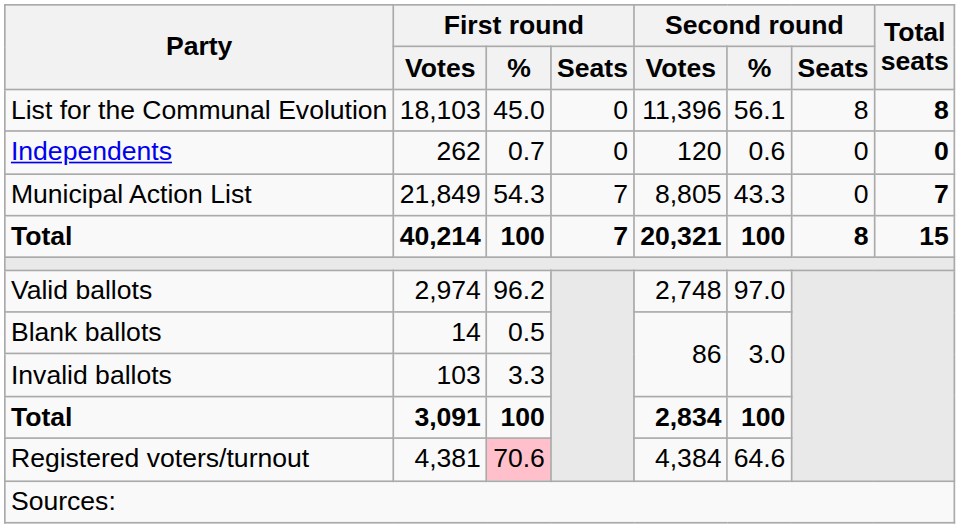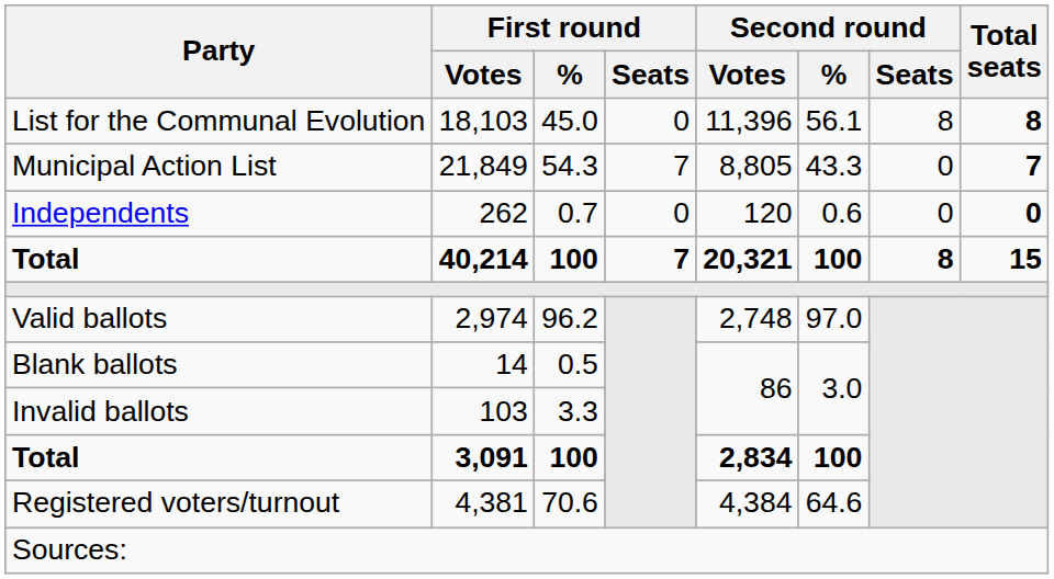 <table class="wikitable">
 <tr>
 <th rowspan="2">Party</th>
 <th colspan="3">First round</th>
 <th colspan="3">Second round</th>
 <th rowspan="2">Total<br>seats</th>
 </tr>
 <tr>
 <th>Votes</th>
 <th>%</th>
 <th>Seats</th>
 <th>Votes</th>
 <th>%</th>
 <th>Seats</th>
 </tr>
 <tr>
 <td>List for the Communal Evolution</td>
 <td style="text-align: right;">18,103</td>
 <td style="text-align: right;">45.0</td>
 <td style="text-align: right;">0</td>
 <td style="text-align: right;">11,396</td>
 <td style="text-align: right;">56.1</td>
 <td style="text-align: right;">8</td>
 <td style="text-align: right; font-weight: bold;">8</td>
 </tr>
 <tr>
+<td>Municipal Action List</td>
+<td style="text-align: right;">21,849</td>
+<td style="text-align: right;">54.3</td>
+<td style="text-align: right;">7</td>
+<td style="text-align: right;">8,805</td>
+<td style="text-align: right;">43.3</td>
+<td style="text-align: right;">0</td>
+<td style="text-align: right; font-weight: bold;">7</td>
+</tr>
+<tr>
 <td><a href='#'>Independents</a></td>
 <td style="text-align: right;">262</td>
 <td style="text-align: right;">0.7</td>
 <td style="text-align: right;">0</td>
 <td style="text-align: right;">120</td>
 <td style="text-align: right;">0.6</td>
 <td style="text-align: right;">0</td>
 <td style="text-align: right; font-weight: bold;">0</td>
-</tr>
-<tr>
-<td>Municipal Action List</td>
-<td style="text-align: right;">21,849</td>
-<td style="text-align: right;">54.3</td>
-<td style="text-align: right;">7</td>
-<td style="text-align: right;">8,805</td>
-<td style="text-align: right;">43.3</td>
-<td style="text-align: right;">0</td>
-<td style="text-align: right; font-weight: bold;">7</td>
 </tr>
 <tr>
 <td style="font-weight: bold;">Total</td>
 <td style="text-align: right; font-weight: bold;">40,214</td>
 <td style="text-align: right; font-weight: bold;">100</td>
 <td style="text-align: right; font-weight: bold;">7</td>
 <td style="text-align: right; font-weight: bold;">20,321</td>
 <td style="text-align: right; font-weight: bold;">100</td>
 <td style="text-align: right; font-weight: bold;">8</td>
 <td style="text-align: right; font-weight: bold;">15</td>
 </tr>
 <tr>
 <td colspan="8" bgcolor=#E9E9E9></td>
 </tr>
 <tr>
 <td>Valid ballots</td>
 <td style="text-align: right;">2,974</td>
 <td style="text-align: right;">96.2</td>
 <td rowspan="5" style="text-align: right;" bgcolor=#E9E9E9></td>
 <td style="text-align: right;">2,748</td>
 <td style="text-align: right;">97.0</td>
 <td rowspan="5" colspan="2" style="text-align: right;" bgcolor=#E9E9E9></td>
 </tr>
 <tr>
 <td>Blank ballots</td>
 <td style="text-align: right;">14</td>
 <td style="text-align: right;">0.5</td>
 <td rowspan="2" style="text-align: right;">86</td>
 <td rowspan="2" style="text-align: right;">3.0</td>
 </tr>
 <tr>
 <td>Invalid ballots</td>
 <td style="text-align: right;">103</td>
 <td style="text-align: right;">3.3</td>
 </tr>
 <tr>
 <td style="font-weight: bold;">Total</td>
 <td style="text-align: right; font-weight: bold;">3,091</td>
 <td style="text-align: right; font-weight: bold;">100</td>
 <td style="text-align: right; font-weight: bold;">2,834</td>
 <td style="text-align: right; font-weight: bold;">100</td>
 </tr>
 <tr>
 <td>Registered voters/turnout</td>
 <td style="text-align: right;">4,381</td>
-<td style="background: pink; text-align: right;">70.6</td>
+<td style="text-align: right;">70.6</td>
 <td style="text-align: right;">4,384</td>
 <td style="text-align: right;">64.6</td>
 </tr>
 <tr>
 <td colspan="8">Sources: <br></td>
 </tr>
 </table>
